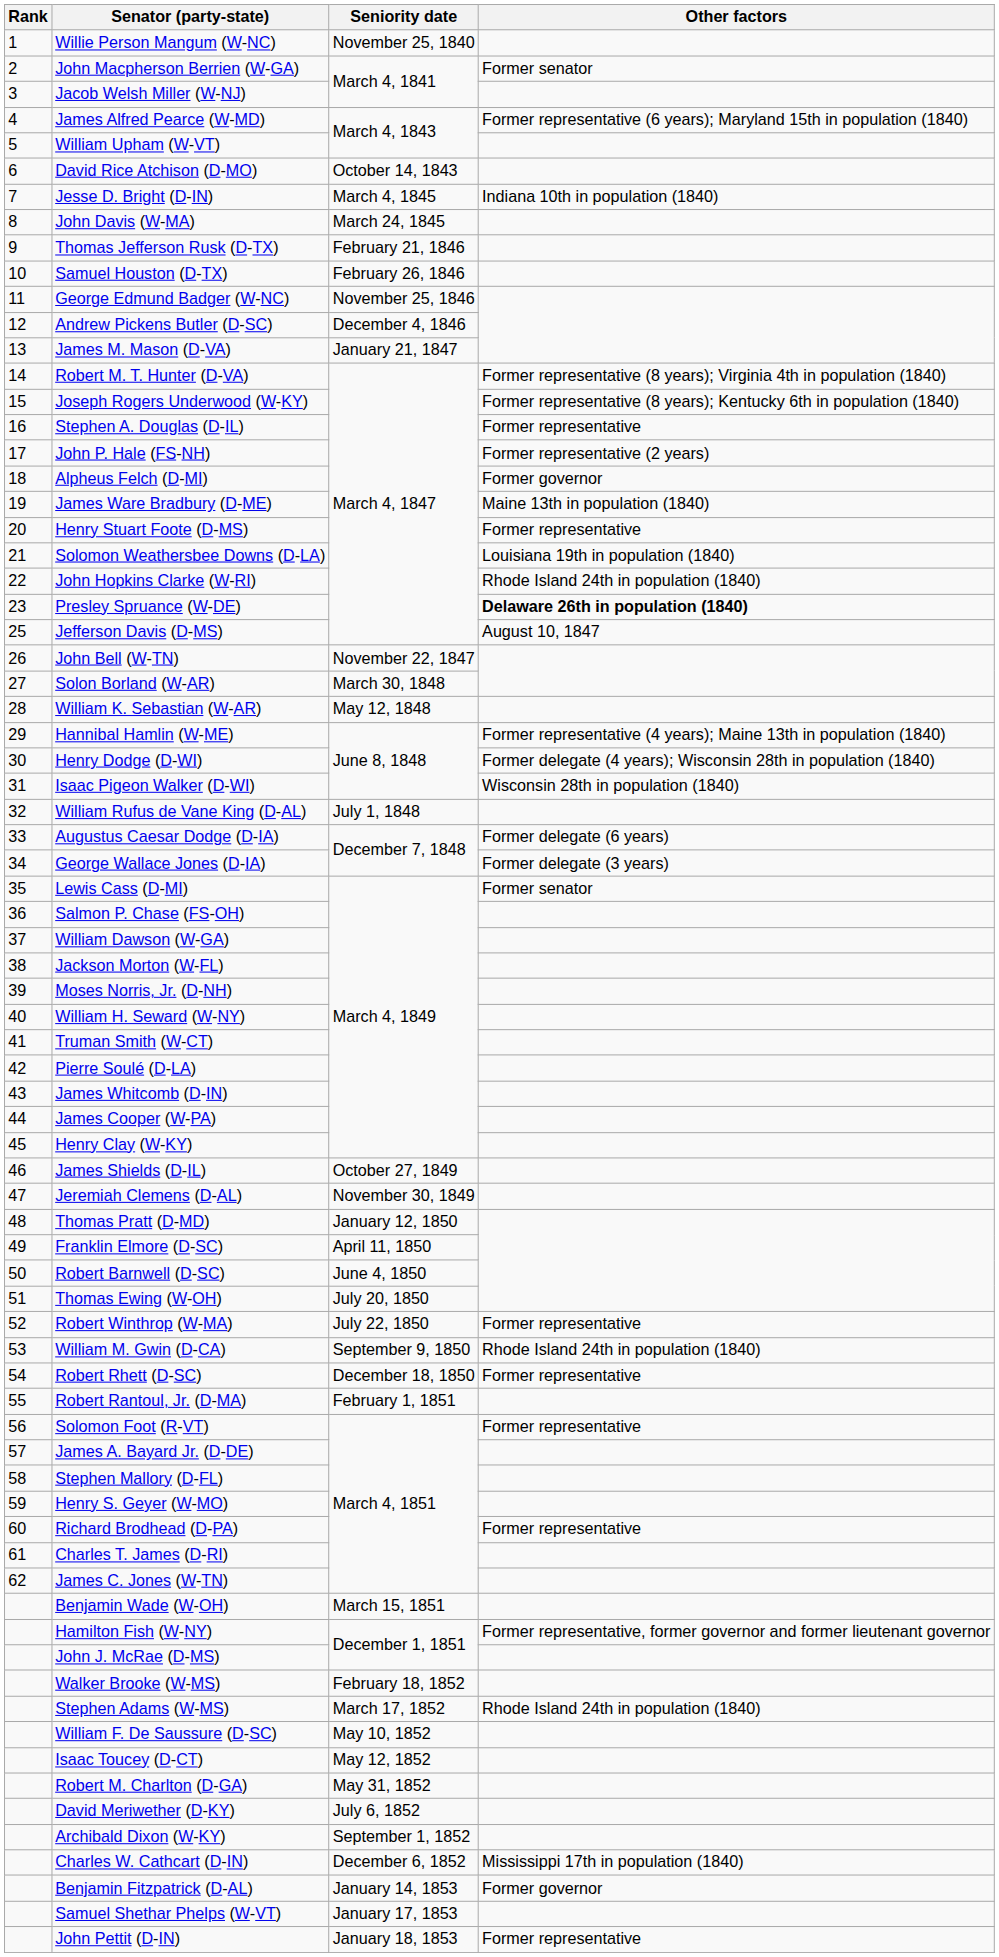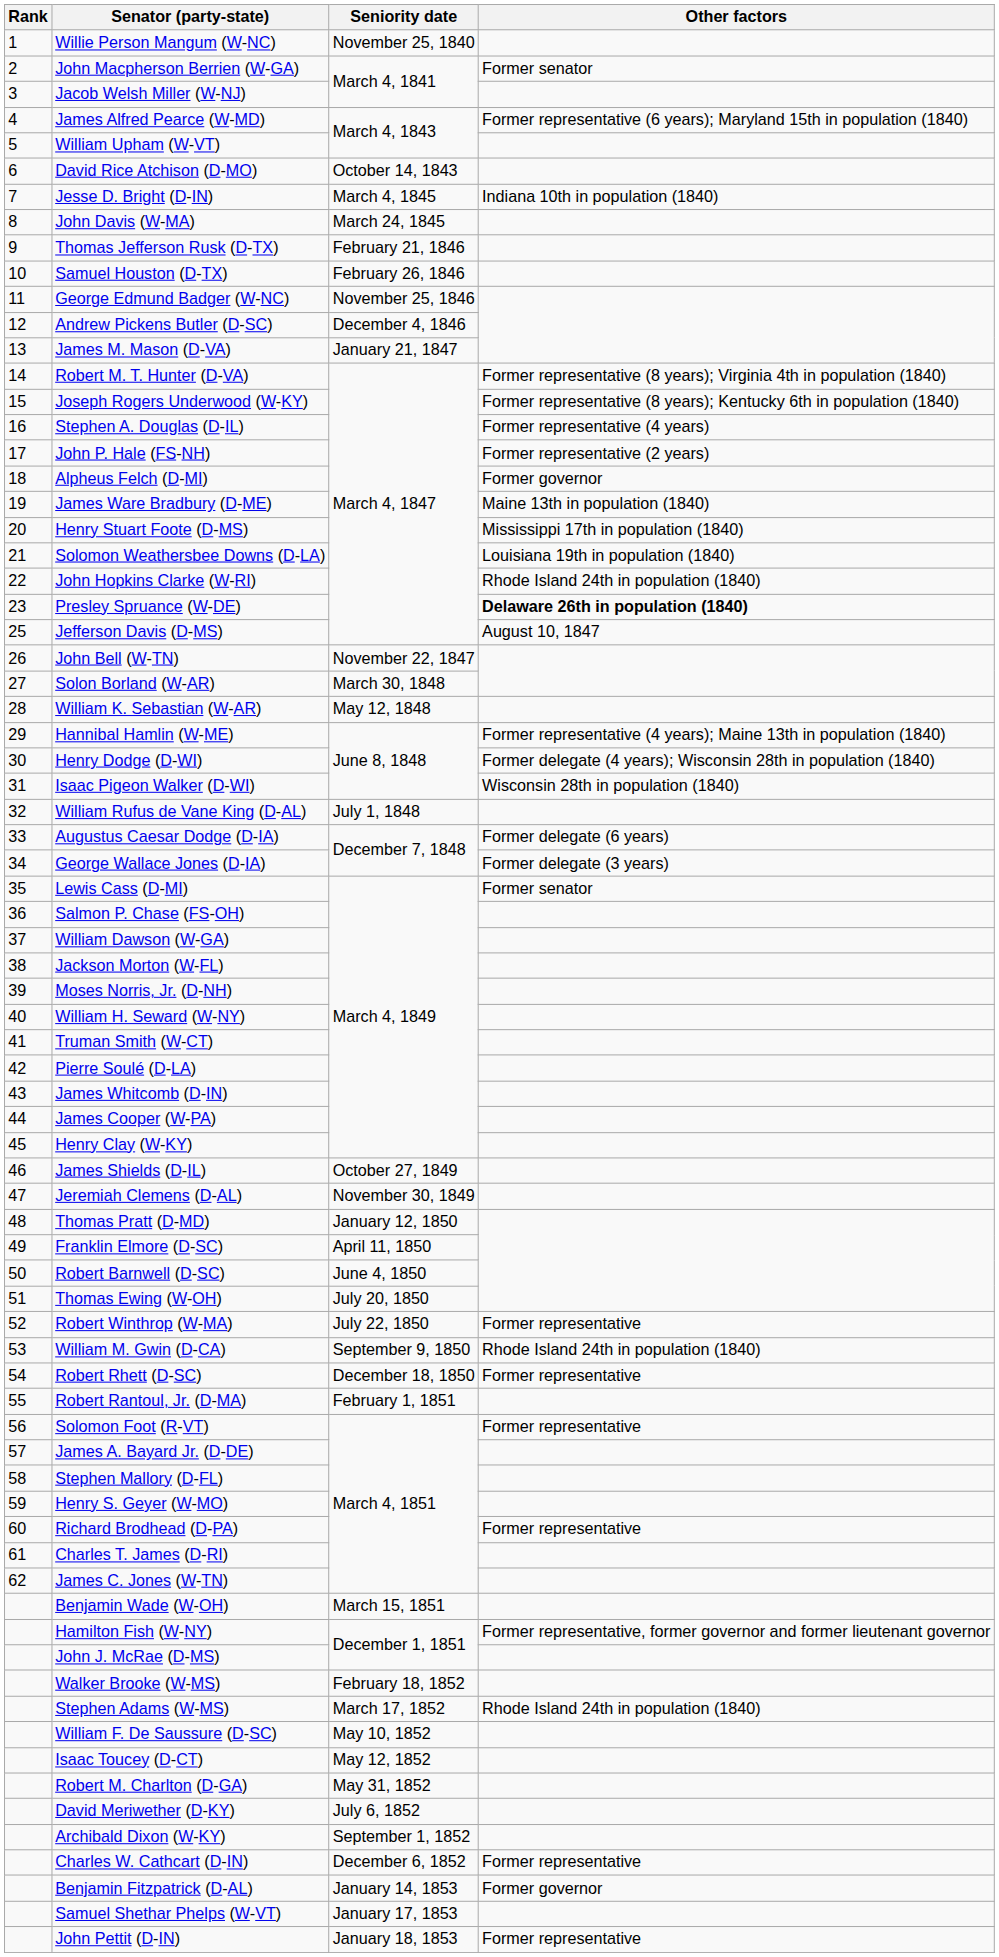 <table class=wikitable>
 <tr valign=bottom>
 <th>Rank</th>
 <th>Senator (party-state)</th>
 <th>Seniority date</th>
 <th>Other factors</th>
 </tr>
 <tr>
 <td>1</td>
 <td><a href='#'>Willie Person Mangum</a> (<a href='#'>W</a>-<a href='#'>NC</a>)</td>
 <td>November 25, 1840</td>
 <td></td>
 </tr>
 <tr>
 <td>2</td>
 <td><a href='#'>John Macpherson Berrien</a> (<a href='#'>W</a>-<a href='#'>GA</a>)</td>
 <td rowspan=2>March 4, 1841</td>
 <td>Former senator</td>
 </tr>
 <tr>
 <td>3</td>
 <td><a href='#'>Jacob Welsh Miller</a> (<a href='#'>W</a>-<a href='#'>NJ</a>)</td>
 </tr>
 <tr>
 <td>4</td>
 <td><a href='#'>James Alfred Pearce</a> (<a href='#'>W</a>-<a href='#'>MD</a>)</td>
 <td rowspan=2>March 4, 1843</td>
 <td>Former representative (6 years); Maryland 15th in population (1840)</td>
 </tr>
 <tr>
 <td>5</td>
 <td><a href='#'>William Upham</a> (<a href='#'>W</a>-<a href='#'>VT</a>)</td>
 <td></td>
 </tr>
 <tr>
 <td>6</td>
 <td><a href='#'>David Rice Atchison</a> (<a href='#'>D</a>-<a href='#'>MO</a>)</td>
 <td>October 14, 1843</td>
 <td></td>
 </tr>
 <tr>
 <td>7</td>
 <td><a href='#'>Jesse D. Bright</a> (<a href='#'>D</a>-<a href='#'>IN</a>)</td>
 <td>March 4, 1845</td>
 <td>Indiana 10th in population (1840)</td>
 </tr>
 <tr>
 <td>8</td>
 <td><a href='#'>John Davis</a> (<a href='#'>W</a>-<a href='#'>MA</a>)</td>
 <td>March 24, 1845</td>
 </tr>
 <tr>
 <td>9</td>
 <td><a href='#'>Thomas Jefferson Rusk</a> (<a href='#'>D</a>-<a href='#'>TX</a>)</td>
 <td>February 21, 1846</td>
 <td></td>
 </tr>
 <tr>
 <td>10</td>
 <td><a href='#'>Samuel Houston</a> (<a href='#'>D</a>-<a href='#'>TX</a>)</td>
 <td>February 26, 1846</td>
 <td></td>
 </tr>
 <tr>
 <td>11</td>
 <td><a href='#'>George Edmund Badger</a> (<a href='#'>W</a>-<a href='#'>NC</a>)</td>
 <td>November 25, 1846</td>
 </tr>
 <tr>
 <td>12</td>
 <td><a href='#'>Andrew Pickens Butler</a> (<a href='#'>D</a>-<a href='#'>SC</a>)</td>
 <td>December 4, 1846</td>
 </tr>
 <tr>
 <td>13</td>
 <td><a href='#'>James M. Mason</a> (<a href='#'>D</a>-<a href='#'>VA</a>)</td>
 <td>January 21, 1847</td>
 </tr>
 <tr>
 <td>14</td>
 <td><a href='#'>Robert M. T. Hunter</a> (<a href='#'>D</a>-<a href='#'>VA</a>)</td>
 <td rowspan=11>March 4, 1847</td>
 <td>Former representative (8 years); Virginia 4th in population (1840)</td>
 </tr>
 <tr>
 <td>15</td>
 <td><a href='#'>Joseph Rogers Underwood</a> (<a href='#'>W</a>-<a href='#'>KY</a>)</td>
 <td>Former representative (8 years); Kentucky 6th in population (1840)</td>
 </tr>
 <tr>
 <td>16</td>
 <td><a href='#'>Stephen A. Douglas</a> (<a href='#'>D</a>-<a href='#'>IL</a>)</td>
-<td>Former representative</td>
+<td>Former representative (4 years)</td>
 </tr>
 <tr>
 <td>17</td>
 <td><a href='#'>John P. Hale</a> (<a href='#'>FS</a>-<a href='#'>NH</a>)</td>
 <td>Former representative (2 years)</td>
 </tr>
 <tr>
 <td>18</td>
 <td><a href='#'>Alpheus Felch</a> (<a href='#'>D</a>-<a href='#'>MI</a>)</td>
 <td>Former governor</td>
 </tr>
 <tr>
 <td>19</td>
 <td><a href='#'>James Ware Bradbury</a> (<a href='#'>D</a>-<a href='#'>ME</a>)</td>
 <td>Maine 13th in population (1840)</td>
 </tr>
 <tr>
 <td>20</td>
 <td><a href='#'>Henry Stuart Foote</a> (<a href='#'>D</a>-<a href='#'>MS</a>)</td>
-<td>Former representative</td>
+<td>Mississippi 17th in population (1840)</td>
 </tr>
 <tr>
 <td>21</td>
 <td><a href='#'>Solomon Weathersbee Downs</a> (<a href='#'>D</a>-<a href='#'>LA</a>)</td>
 <td>Louisiana 19th in population (1840)</td>
 </tr>
 <tr>
 <td>22</td>
 <td><a href='#'>John Hopkins Clarke</a> (<a href='#'>W</a>-<a href='#'>RI</a>)</td>
 <td>Rhode Island 24th in population (1840)</td>
 </tr>
 <tr>
 <td>23</td>
 <td><a href='#'>Presley Spruance</a> (<a href='#'>W</a>-<a href='#'>DE</a>)</td>
 <td><strong>Delaware 26th in population (1840)</strong></td>
 </tr>
 <tr>
 <td>25</td>
 <td><a href='#'>Jefferson Davis</a> (<a href='#'>D</a>-<a href='#'>MS</a>)</td>
 <td>August 10, 1847</td>
 </tr>
 <tr>
 <td>26</td>
 <td><a href='#'>John Bell</a> (<a href='#'>W</a>-<a href='#'>TN</a>)</td>
 <td>November 22, 1847</td>
 </tr>
 <tr>
 <td>27</td>
 <td><a href='#'>Solon Borland</a> (<a href='#'>W</a>-<a href='#'>AR</a>)</td>
 <td>March 30, 1848</td>
 </tr>
 <tr>
 <td>28</td>
 <td><a href='#'>William K. Sebastian</a> (<a href='#'>W</a>-<a href='#'>AR</a>)</td>
 <td>May 12, 1848</td>
 <td></td>
 </tr>
 <tr>
 <td>29</td>
 <td><a href='#'>Hannibal Hamlin</a> (<a href='#'>W</a>-<a href='#'>ME</a>)</td>
 <td rowspan=3>June 8, 1848</td>
 <td>Former representative (4 years); Maine 13th in population (1840)</td>
 </tr>
 <tr>
 <td>30</td>
 <td><a href='#'>Henry Dodge</a> (<a href='#'>D</a>-<a href='#'>WI</a>)</td>
 <td>Former delegate (4 years); Wisconsin 28th in population (1840)</td>
 </tr>
 <tr>
 <td>31</td>
 <td><a href='#'>Isaac Pigeon Walker</a> (<a href='#'>D</a>-<a href='#'>WI</a>)</td>
 <td>Wisconsin 28th in population (1840)</td>
 </tr>
 <tr>
 <td>32</td>
 <td><a href='#'>William Rufus de Vane King</a> (<a href='#'>D</a>-<a href='#'>AL</a>)</td>
 <td>July 1, 1848</td>
 </tr>
 <tr>
 <td>33</td>
 <td><a href='#'>Augustus Caesar Dodge</a> (<a href='#'>D</a>-<a href='#'>IA</a>)</td>
 <td rowspan=2>December 7, 1848</td>
 <td>Former delegate (6 years)</td>
 </tr>
 <tr>
 <td>34</td>
 <td><a href='#'>George Wallace Jones</a> (<a href='#'>D</a>-<a href='#'>IA</a>)</td>
 <td>Former delegate (3 years)</td>
 </tr>
 <tr>
 <td>35</td>
 <td><a href='#'>Lewis Cass</a> (<a href='#'>D</a>-<a href='#'>MI</a>)</td>
 <td rowspan=11>March 4, 1849</td>
 <td>Former senator</td>
 </tr>
 <tr>
 <td>36</td>
 <td><a href='#'>Salmon P. Chase</a> (<a href='#'>FS</a>-<a href='#'>OH</a>)</td>
 <td></td>
 </tr>
 <tr>
 <td>37</td>
 <td><a href='#'>William Dawson</a> (<a href='#'>W</a>-<a href='#'>GA</a>)</td>
 <td></td>
 </tr>
 <tr>
 <td>38</td>
 <td><a href='#'>Jackson Morton</a> (<a href='#'>W</a>-<a href='#'>FL</a>)</td>
 <td></td>
 </tr>
 <tr>
 <td>39</td>
 <td><a href='#'>Moses Norris, Jr.</a> (<a href='#'>D</a>-<a href='#'>NH</a>)</td>
 <td></td>
 </tr>
 <tr>
 <td>40</td>
 <td><a href='#'>William H. Seward</a> (<a href='#'>W</a>-<a href='#'>NY</a>)</td>
 <td></td>
 </tr>
 <tr>
 <td>41</td>
 <td><a href='#'>Truman Smith</a> (<a href='#'>W</a>-<a href='#'>CT</a>)</td>
 <td></td>
 </tr>
 <tr>
 <td>42</td>
 <td><a href='#'>Pierre Soulé</a> (<a href='#'>D</a>-<a href='#'>LA</a>)</td>
 <td></td>
 </tr>
 <tr>
 <td>43</td>
 <td><a href='#'>James Whitcomb</a> (<a href='#'>D</a>-<a href='#'>IN</a>)</td>
 <td></td>
 </tr>
 <tr>
 <td>44</td>
 <td><a href='#'>James Cooper</a> (<a href='#'>W</a>-<a href='#'>PA</a>)</td>
 <td></td>
 </tr>
 <tr>
 <td>45</td>
 <td><a href='#'>Henry Clay</a> (<a href='#'>W</a>-<a href='#'>KY</a>)</td>
 <td></td>
 </tr>
 <tr>
 <td>46</td>
 <td><a href='#'>James Shields</a> (<a href='#'>D</a>-<a href='#'>IL</a>)</td>
 <td>October 27, 1849</td>
 <td></td>
 </tr>
 <tr>
 <td>47</td>
 <td><a href='#'>Jeremiah Clemens</a> (<a href='#'>D</a>-<a href='#'>AL</a>)</td>
 <td>November 30, 1849</td>
 <td></td>
 </tr>
 <tr>
 <td>48</td>
 <td><a href='#'>Thomas Pratt</a> (<a href='#'>D</a>-<a href='#'>MD</a>)</td>
 <td>January 12, 1850</td>
 </tr>
 <tr>
 <td>49</td>
 <td><a href='#'>Franklin Elmore</a> (<a href='#'>D</a>-<a href='#'>SC</a>)</td>
 <td>April 11, 1850</td>
 </tr>
 <tr>
 <td>50</td>
 <td><a href='#'>Robert Barnwell</a> (<a href='#'>D</a>-<a href='#'>SC</a>)</td>
 <td>June 4, 1850</td>
 </tr>
 <tr>
 <td>51</td>
 <td><a href='#'>Thomas Ewing</a> (<a href='#'>W</a>-<a href='#'>OH</a>)</td>
 <td>July 20, 1850</td>
 </tr>
 <tr>
 <td>52</td>
 <td><a href='#'>Robert Winthrop</a> (<a href='#'>W</a>-<a href='#'>MA</a>)</td>
 <td>July 22, 1850</td>
 <td>Former representative</td>
 </tr>
 <tr>
 <td>53</td>
 <td><a href='#'>William M. Gwin</a> (<a href='#'>D</a>-<a href='#'>CA</a>)</td>
 <td>September 9, 1850</td>
 <td>Rhode Island 24th in population (1840)</td>
 </tr>
 <tr>
 <td>54</td>
 <td><a href='#'>Robert Rhett</a> (<a href='#'>D</a>-<a href='#'>SC</a>)</td>
 <td>December 18, 1850</td>
 <td>Former representative</td>
 </tr>
 <tr>
 <td>55</td>
 <td><a href='#'>Robert Rantoul, Jr.</a> (<a href='#'>D</a>-<a href='#'>MA</a>)</td>
 <td>February 1, 1851</td>
 </tr>
 <tr>
 <td>56</td>
 <td><a href='#'>Solomon Foot</a> (<a href='#'>R</a>-<a href='#'>VT</a>)</td>
 <td rowspan=7>March 4, 1851</td>
 <td>Former representative</td>
 </tr>
 <tr>
 <td>57</td>
 <td><a href='#'>James A. Bayard Jr.</a> (<a href='#'>D</a>-<a href='#'>DE</a>)</td>
 <td></td>
 </tr>
 <tr>
 <td>58</td>
 <td><a href='#'>Stephen Mallory</a> (<a href='#'>D</a>-<a href='#'>FL</a>)</td>
 <td></td>
 </tr>
 <tr>
 <td>59</td>
 <td><a href='#'>Henry S. Geyer</a> (<a href='#'>W</a>-<a href='#'>MO</a>)</td>
 <td></td>
 </tr>
 <tr>
 <td>60</td>
 <td><a href='#'>Richard Brodhead</a> (<a href='#'>D</a>-<a href='#'>PA</a>)</td>
 <td>Former representative</td>
 </tr>
 <tr>
 <td>61</td>
 <td><a href='#'>Charles T. James</a> (<a href='#'>D</a>-<a href='#'>RI</a>)</td>
 <td></td>
 </tr>
 <tr>
 <td>62</td>
 <td><a href='#'>James C. Jones</a> (<a href='#'>W</a>-<a href='#'>TN</a>)</td>
 <td></td>
 </tr>
 <tr>
 <td></td>
 <td><a href='#'>Benjamin Wade</a> (<a href='#'>W</a>-<a href='#'>OH</a>)</td>
 <td>March 15, 1851</td>
 </tr>
 <tr>
 <td></td>
 <td><a href='#'>Hamilton Fish</a> (<a href='#'>W</a>-<a href='#'>NY</a>)</td>
 <td rowspan=2>December 1, 1851</td>
 <td>Former representative, former governor and former lieutenant governor</td>
 </tr>
 <tr>
 <td></td>
 <td><a href='#'>John J. McRae</a> (<a href='#'>D</a>-<a href='#'>MS</a>)</td>
 <td></td>
 </tr>
 <tr>
 <td></td>
 <td><a href='#'>Walker Brooke</a> (<a href='#'>W</a>-<a href='#'>MS</a>)</td>
 <td>February 18, 1852</td>
 <td></td>
 </tr>
 <tr>
 <td></td>
 <td><a href='#'>Stephen Adams</a> (<a href='#'>W</a>-<a href='#'>MS</a>)</td>
 <td>March 17, 1852</td>
 <td>Rhode Island 24th in population (1840)</td>
 </tr>
 <tr>
 <td></td>
 <td><a href='#'>William F. De Saussure</a> (<a href='#'>D</a>-<a href='#'>SC</a>)</td>
 <td>May 10, 1852</td>
 <td></td>
 </tr>
 <tr>
 <td></td>
 <td><a href='#'>Isaac Toucey</a> (<a href='#'>D</a>-<a href='#'>CT</a>)</td>
 <td>May 12, 1852</td>
 <td></td>
 </tr>
 <tr>
 <td></td>
 <td><a href='#'>Robert M. Charlton</a> (<a href='#'>D</a>-<a href='#'>GA</a>)</td>
 <td>May 31, 1852</td>
 <td></td>
 </tr>
 <tr>
 <td></td>
 <td><a href='#'>David Meriwether</a> (<a href='#'>D</a>-<a href='#'>KY</a>)</td>
 <td>July 6, 1852</td>
 <td></td>
 </tr>
 <tr>
 <td></td>
 <td><a href='#'>Archibald Dixon</a> (<a href='#'>W</a>-<a href='#'>KY</a>)</td>
 <td>September 1, 1852</td>
 <td></td>
 </tr>
 <tr>
 <td></td>
 <td><a href='#'>Charles W. Cathcart</a> (<a href='#'>D</a>-<a href='#'>IN</a>)</td>
 <td>December 6, 1852</td>
-<td>Mississippi 17th in population (1840)</td>
+<td>Former representative</td>
 </tr>
 <tr>
 <td></td>
 <td><a href='#'>Benjamin Fitzpatrick</a> (<a href='#'>D</a>-<a href='#'>AL</a>)</td>
 <td>January 14, 1853</td>
 <td>Former governor</td>
 </tr>
 <tr>
 <td></td>
 <td><a href='#'>Samuel Shethar Phelps</a> (<a href='#'>W</a>-<a href='#'>VT</a>)</td>
 <td>January 17, 1853</td>
 <td></td>
 </tr>
 <tr>
 <td></td>
 <td><a href='#'>John Pettit</a> (<a href='#'>D</a>-<a href='#'>IN</a>)</td>
 <td>January 18, 1853</td>
 <td>Former representative</td>
 </tr>
 <tr>
 </tr>
 </table>
